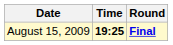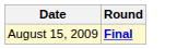 <table class="wikitable">
 <tr>
 <th>Date</th>
-<th>Time</th>
 <th>Round</th>
 </tr>
 <tr style=background:lemonchiffon>
 <td>August 15, 2009</td>
-<td><strong>19:25</strong></td>
 <td><strong><a href='#'>Final</a></strong></td>
 </tr>
 </table>
